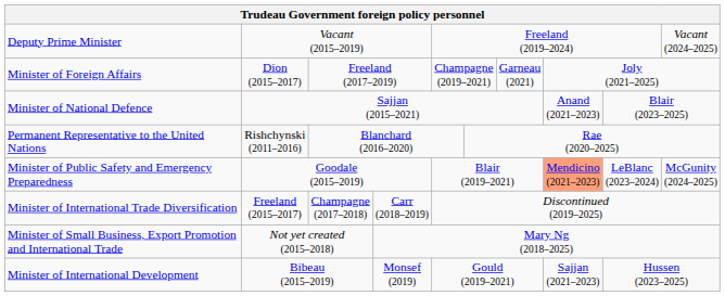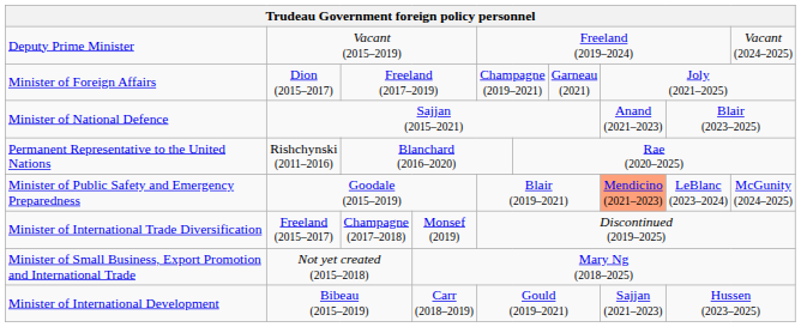 <table class="wikitable" style="text-align:center">
 <tr>
 <th colspan="11">Trudeau Government foreign policy personnel</th>
 </tr>
 <tr>
 <td style="width:225pt; text-align:left;"><a href='#'>Deputy Prime Minister</a></td>
 <td colspan="4"><em>Vacant</em><br><small>(2015–2019)</small></td>
 <td colspan="5"><a href='#'>Freeland</a><br><small>(2019–2024)</small></td>
 <td><em>Vacant</em><br><small>(2024–2025)</small></td>
 </tr>
 <tr>
 <td style="width:225pt; text-align:left;"><a href='#'>Minister of Foreign Affairs</a></td>
 <td colspan="2"><a href='#'>Dion</a><br><small>(2015–2017)</small></td>
 <td colspan="2"><a href='#'>Freeland</a><br><small>(2017–2019)</small></td>
 <td colspan="2"><a href='#'>Champagne</a><br><small>(2019–2021)</small></td>
 <td><a href='#'>Garneau</a><br><small>(2021)</small></td>
 <td colspan="3"><a href='#'>Joly</a><br><small>(2021–2025)</small></td>
 </tr>
 <tr>
 <td style="width:225pt; text-align:left;"><a href='#'>Minister of National Defence</a></td>
 <td colspan="7"><a href='#'>Sajjan</a><br><small>(2015–2021)</small></td>
 <td><a href='#'>Anand</a><br><small>(2021–2023)</small></td>
 <td colspan="2"><a href='#'>Blair</a><br><small>(2023–2025)</small></td>
 </tr>
 <tr>
 <td style="width:225pt; text-align:left;"><a href='#'>Permanent Representative to the United Nations</a></td>
 <td>Rishchynski<br><small>(2011–2016)</small></td>
 <td colspan="4"><a href='#'>Blanchard</a><br><small>(2016–2020)</small></td>
 <td colspan="5"><a href='#'>Rae</a><br><small>(2020–2025)</small></td>
 </tr>
 <tr>
 <td style="width:225pt; text-align:left;"><a href='#'>Minister of Public Safety and Emergency Preparedness</a></td>
 <td colspan="4"><a href='#'>Goodale</a><br><small>(2015–2019)</small></td>
 <td colspan="3"><a href='#'>Blair</a><br><small>(2019–2021)</small></td>
 <td style="background: lightsalmon;"><a href='#'>Mendicino</a><br><small>(2021–2023)</small></td>
 <td><a href='#'>LeBlanc</a><br><small>(2023–2024)</small></td>
 <td><a href='#'>McGunity</a><br><small>(2024–2025)</small></td>
 </tr>
 <tr>
 <td style="width:225pt; text-align:left;"><a href='#'>Minister of International Trade Diversification</a></td>
 <td colspan="2"><a href='#'>Freeland</a><br><small>(2015–2017)</small></td>
 <td><a href='#'>Champagne</a><br><small>(2017–2018)</small></td>
-<td><a href='#'>Carr</a><br><small>(2018–2019)</small></td>
+<td><a href='#'>Monsef</a><br><small>(2019)</small></td>
 <td colspan="6"><em>Discontinued</em><br><small>(2019–2025)</small></td>
 </tr>
 <tr>
 <td style="width:225pt; text-align:left;"><a href='#'>Minister of Small Business, Export Promotion and International Trade</a></td>
 <td colspan="3"><em>Not yet created</em><br><small>(2015–2018)</small></td>
 <td colspan="7"><a href='#'>Mary Ng</a><br><small>(2018–2025)</small></td>
 </tr>
 <tr>
 <td style="width:225pt; text-align:left;"><a href='#'>Minister of International Development</a></td>
 <td colspan="3"><a href='#'>Bibeau</a><br><small>(2015–2019)</small></td>
-<td><a href='#'>Monsef</a><br><small>(2019)</small></td>
+<td><a href='#'>Carr</a><br><small>(2018–2019)</small></td>
 <td colspan="3"><a href='#'>Gould</a><br><small>(2019–2021)</small></td>
 <td><a href='#'>Sajjan</a><br><small>(2021–2023)</small></td>
 <td colspan="2"><a href='#'>Hussen</a><br><small>(2023–2025)</small></td>
 </tr>
 </table>
